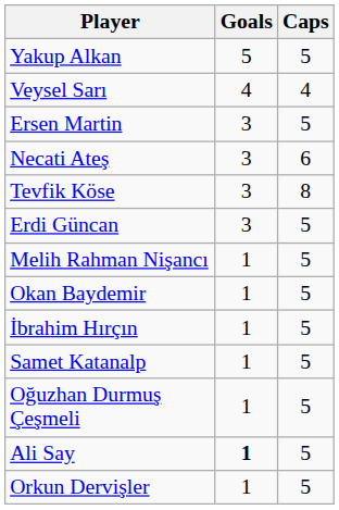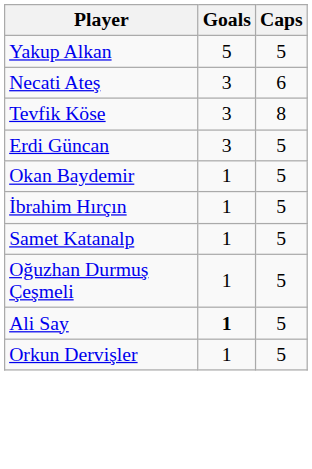 <table class="wikitable sortable" align=center>
 <tr>
 <th width=150>Player</th>
 <th>Goals</th>
 <th>Caps</th>
 </tr>
 <tr align=center>
 <td align=left><a href='#'>Yakup Alkan</a></td>
 <td>5</td>
-<td>5</td>
-</tr>
-<tr align=center>
-<td align=left><a href='#'>Veysel Sarı</a></td>
-<td>4</td>
-<td>4</td>
-</tr>
-<tr align=center>
-<td align=left><a href='#'>Ersen Martin</a></td>
-<td>3</td>
 <td>5</td>
 </tr>
 <tr align=center>
 <td align=left><a href='#'>Necati Ateş</a></td>
 <td>3</td>
 <td>6</td>
 </tr>
 <tr align=center>
 <td align=left><a href='#'>Tevfik Köse</a></td>
 <td>3</td>
 <td>8</td>
 </tr>
 <tr align=center>
 <td align=left><a href='#'>Erdi Güncan</a></td>
 <td>3</td>
-<td>5</td>
-</tr>
-<tr align=center>
-<td align=left><a href='#'>Melih Rahman Nişancı</a></td>
-<td>1</td>
 <td>5</td>
 </tr>
 <tr align=center>
 <td align=left><a href='#'>Okan Baydemir</a></td>
 <td>1</td>
 <td>5</td>
 </tr>
 <tr align=center>
 <td align=left><a href='#'>İbrahim Hırçın</a></td>
 <td>1</td>
 <td>5</td>
 </tr>
 <tr align=center>
 <td align=left><a href='#'>Samet Katanalp</a></td>
 <td>1</td>
 <td>5</td>
 </tr>
 <tr align=center>
 <td align=left><a href='#'>Oğuzhan Durmuş Çeşmeli</a></td>
 <td>1</td>
 <td>5</td>
 </tr>
 <tr align=center>
 <td align=left><a href='#'>Ali Say</a></td>
 <td><strong>1</strong></td>
 <td>5</td>
 </tr>
 <tr align=center>
 <td align=left><a href='#'>Orkun Dervişler</a></td>
 <td>1</td>
 <td>5</td>
 </tr>
 </table>
